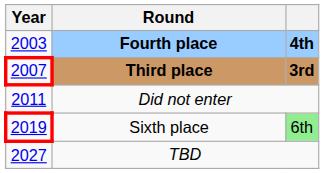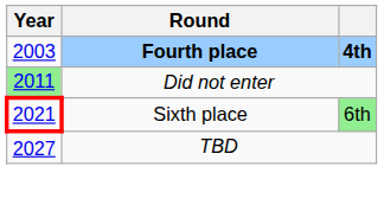 <table class="wikitable" style="text-align: center; font-size:90%">
 <tr>
 <th>Year</th>
 <th style="width:200px">Round</th>
 <th></th>
 </tr>
 <tr>
 <td><a href='#'>2003</a></td>
 <td bgcolor="9acdff"><strong>Fourth place</strong></td>
 <td bgcolor="9acdff"><strong>4th</strong></td>
 </tr>
 <tr>
-<td style="border: 3px solid red"><a href='#'>2007</a></td>
-<td bgcolor="cc9966"><strong>Third place</strong></td>
-<td bgcolor="cc9966"><strong>3rd</strong></td>
-</tr>
-<tr>
-<td><a href='#'>2011</a></td>
+<td style="background: lightgreen;"><a href='#'>2011</a></td>
 <td colspan="2"><em>Did not enter</em></td>
 </tr>
 <tr>
-<td style="border: 3px solid red"><a href='#'>2019</a></td>
+<td style="border: 3px solid red"><a href='#'>2021</a></td>
 <td>Sixth place</td>
 <td style="background: lightgreen;">6th</td>
 </tr>
 <tr>
 <td><a href='#'>2027</a></td>
 <td colspan="2"><em>TBD</em></td>
 </tr>
 </table>
